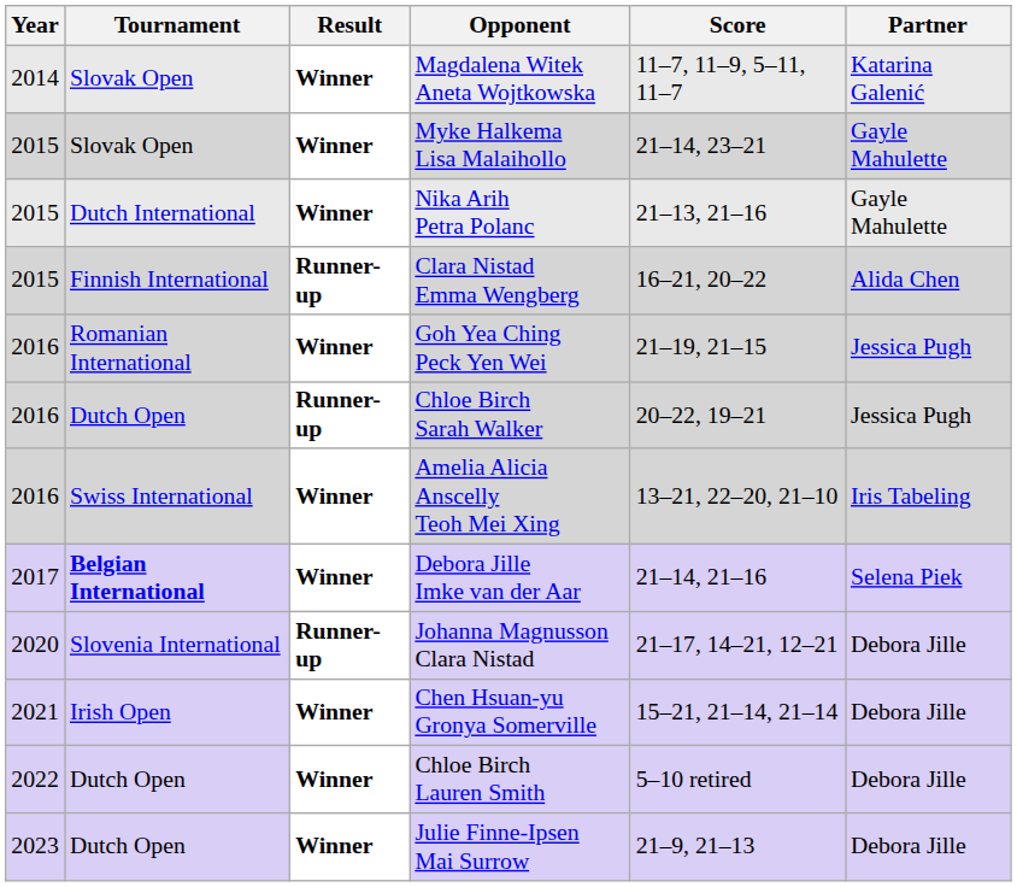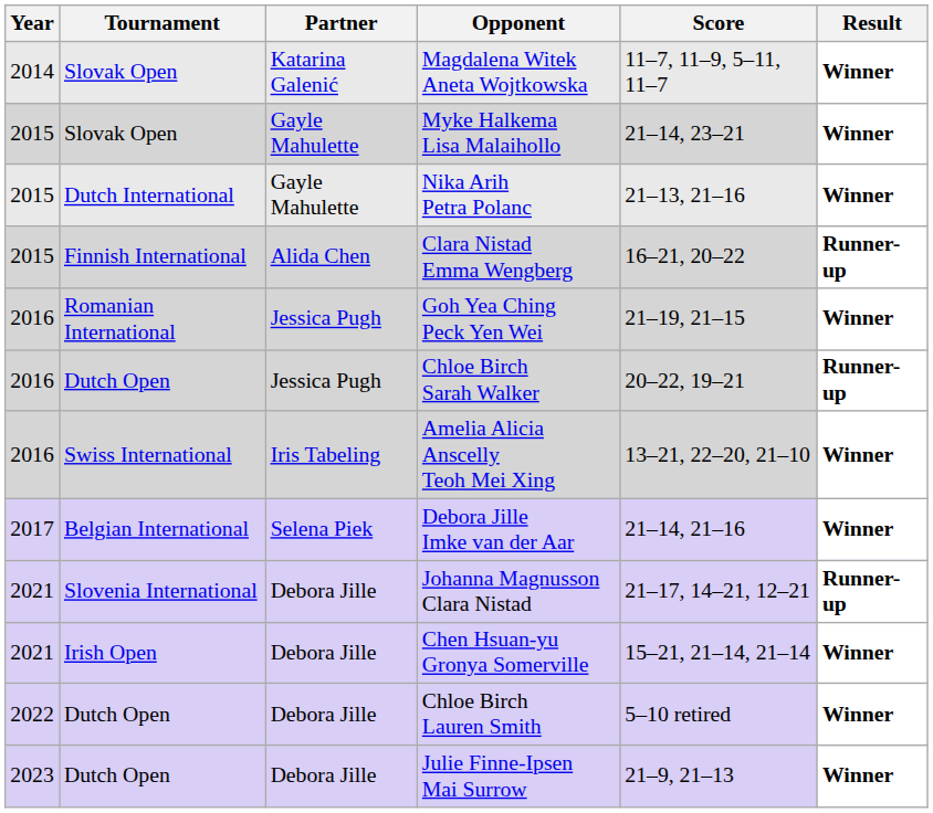 <table class="sortable wikitable" style="font-size: 90%;">
 <tr>
 <th>Year</th>
 <th>Tournament</th>
-<th>Result</th>
+<th>Partner</th>
 <th>Opponent</th>
 <th>Score</th>
-<th>Partner</th>
+<th>Result</th>
 </tr>
 <tr style="background:#E9E9E9">
 <td align="center">2014</td>
 <td align="left"><a href='#'>Slovak Open</a></td>
-<td style="text-align:left; background:white"> <strong>Winner</strong></td>
+<td align="left"> <a href='#'>Katarina Galenić</a></td>
 <td align="left"> <a href='#'>Magdalena Witek</a><br> <a href='#'>Aneta Wojtkowska</a></td>
 <td align="left">11–7, 11–9, 5–11, 11–7</td>
-<td align="left"> <a href='#'>Katarina Galenić</a></td>
+<td style="text-align:left; background:white"> <strong>Winner</strong></td>
 </tr>
 <tr style="background:#D5D5D5">
 <td align="center">2015</td>
 <td align="left">Slovak Open</td>
-<td style="text-align:left; background:white"> <strong>Winner</strong></td>
+<td align="left"> <a href='#'>Gayle Mahulette</a></td>
 <td align="left"> <a href='#'>Myke Halkema</a><br> <a href='#'>Lisa Malaihollo</a></td>
 <td align="left">21–14, 23–21</td>
-<td align="left"> <a href='#'>Gayle Mahulette</a></td>
+<td style="text-align:left; background:white"> <strong>Winner</strong></td>
 </tr>
 <tr style="background:#E9E9E9">
 <td align="center">2015</td>
 <td align="left"><a href='#'>Dutch International</a></td>
-<td style="text-align:left; background:white"> <strong>Winner</strong></td>
+<td align="left"> Gayle Mahulette</td>
 <td align="left"> <a href='#'>Nika Arih</a><br> <a href='#'>Petra Polanc</a></td>
 <td align="left">21–13, 21–16</td>
-<td align="left"> Gayle Mahulette</td>
+<td style="text-align:left; background:white"> <strong>Winner</strong></td>
 </tr>
 <tr style="background:#D5D5D5">
 <td align="center">2015</td>
 <td align="left"><a href='#'>Finnish International</a></td>
-<td style="text-align:left; background:white"> <strong>Runner-up</strong></td>
+<td align="left"> <a href='#'>Alida Chen</a></td>
 <td align="left"> <a href='#'>Clara Nistad</a><br> <a href='#'>Emma Wengberg</a></td>
 <td align="left">16–21, 20–22</td>
-<td align="left"> <a href='#'>Alida Chen</a></td>
+<td style="text-align:left; background:white"> <strong>Runner-up</strong></td>
 </tr>
 <tr style="background:#D5D5D5">
 <td align="center">2016</td>
 <td align="left"><a href='#'>Romanian International</a></td>
-<td style="text-align:left; background:white"> <strong>Winner</strong></td>
+<td align="left"> <a href='#'>Jessica Pugh</a></td>
 <td align="left"> <a href='#'>Goh Yea Ching</a><br> <a href='#'>Peck Yen Wei</a></td>
 <td align="left">21–19, 21–15</td>
-<td align="left"> <a href='#'>Jessica Pugh</a></td>
+<td style="text-align:left; background:white"> <strong>Winner</strong></td>
 </tr>
 <tr style="background:#D5D5D5">
 <td align="center">2016</td>
 <td align="left"><a href='#'>Dutch Open</a></td>
-<td style="text-align:left; background:white"> <strong>Runner-up</strong></td>
+<td align="left"> Jessica Pugh</td>
 <td align="left"> <a href='#'>Chloe Birch</a><br> <a href='#'>Sarah Walker</a></td>
 <td align="left">20–22, 19–21</td>
-<td align="left"> Jessica Pugh</td>
+<td style="text-align:left; background:white"> <strong>Runner-up</strong></td>
 </tr>
 <tr style="background:#D5D5D5">
 <td align="center">2016</td>
 <td align="left"><a href='#'>Swiss International</a></td>
-<td style="text-align:left; background:white"> <strong>Winner</strong></td>
+<td align="left"> <a href='#'>Iris Tabeling</a></td>
 <td align="left"> <a href='#'>Amelia Alicia Anscelly</a><br> <a href='#'>Teoh Mei Xing</a></td>
 <td align="left">13–21, 22–20, 21–10</td>
-<td align="left"> <a href='#'>Iris Tabeling</a></td>
+<td style="text-align:left; background:white"> <strong>Winner</strong></td>
 </tr>
 <tr style="background:#D8CEF6">
 <td align="center">2017</td>
-<td align="left"><strong><a href='#'>Belgian International</a></strong></td>
-<td style="text-align:left; background:white"> <strong>Winner</strong></td>
+<td align="left"><a href='#'>Belgian International</a></td>
+<td align="left"> <a href='#'>Selena Piek</a></td>
 <td align="left"> <a href='#'>Debora Jille</a><br> <a href='#'>Imke van der Aar</a></td>
 <td align="left">21–14, 21–16</td>
-<td align="left"> <a href='#'>Selena Piek</a></td>
+<td style="text-align:left; background:white"> <strong>Winner</strong></td>
 </tr>
 <tr style="background:#D8CEF6">
-<td align="center">2020</td>
+<td align="center">2021</td>
 <td align="left"><a href='#'>Slovenia International</a></td>
-<td style="text-align:left; background:white"> <strong>Runner-up</strong></td>
+<td align="left"> Debora Jille</td>
 <td align="left"> <a href='#'>Johanna Magnusson</a><br> Clara Nistad</td>
 <td align="left">21–17, 14–21, 12–21</td>
-<td align="left"> Debora Jille</td>
+<td style="text-align:left; background:white"> <strong>Runner-up</strong></td>
 </tr>
 <tr style="background:#D8CEF6">
 <td align="center">2021</td>
 <td align="left"><a href='#'>Irish Open</a></td>
-<td style="text-align:left; background:white"> <strong>Winner</strong></td>
+<td align="left"> Debora Jille</td>
 <td align="left"> <a href='#'>Chen Hsuan-yu</a><br> <a href='#'>Gronya Somerville</a></td>
 <td align="left">15–21, 21–14, 21–14</td>
-<td align="left"> Debora Jille</td>
+<td style="text-align:left; background:white"> <strong>Winner</strong></td>
 </tr>
 <tr style="background:#D8CEF6">
 <td align="center">2022</td>
 <td align="left">Dutch Open</td>
-<td style="text-align:left; background:white"> <strong>Winner</strong></td>
+<td align="left"> Debora Jille</td>
 <td align="left"> Chloe Birch<br> <a href='#'>Lauren Smith</a></td>
 <td align="left">5–10 retired</td>
-<td align="left"> Debora Jille</td>
+<td style="text-align:left; background:white"> <strong>Winner</strong></td>
 </tr>
 <tr style="background:#D8CEF6">
 <td align="center">2023</td>
 <td align="left">Dutch Open</td>
-<td style="text-align:left; background:white"> <strong>Winner</strong></td>
+<td align="left"> Debora Jille</td>
 <td align="left"> <a href='#'>Julie Finne-Ipsen</a><br> <a href='#'>Mai Surrow</a></td>
 <td align="left">21–9, 21–13</td>
-<td align="left"> Debora Jille</td>
+<td style="text-align:left; background:white"> <strong>Winner</strong></td>
 </tr>
 </table>
